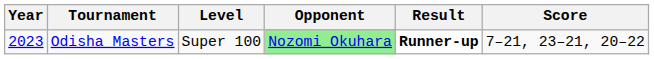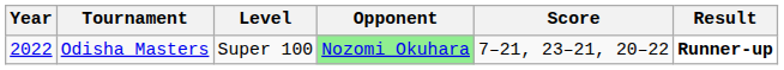 <table class="sortable wikitable" style="font-size: 90%">
 <tr>
 <th>Year</th>
 <th>Tournament</th>
 <th>Level</th>
 <th>Opponent</th>
+<th>Score</th>
 <th>Result</th>
-<th>Score</th>
 </tr>
 <tr>
-<td align="center"><a href='#'>2023</a></td>
+<td align="center"><a href='#'>2022</a></td>
 <td align="left"><a href='#'>Odisha Masters</a></td>
 <td align="left">Super 100</td>
 <td align="left" style="background: lightgreen;"> <a href='#'>Nozomi Okuhara</a></td>
+<td align="left">7–21, 23–21, 20–22</td>
 <td style="text-align:left; background:white"> <strong>Runner-up</strong></td>
-<td align="left">7–21, 23–21, 20–22</td>
 </tr>
 </table>
